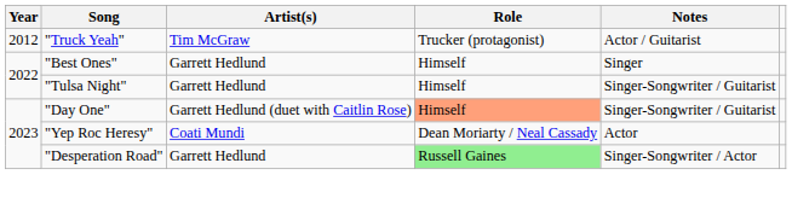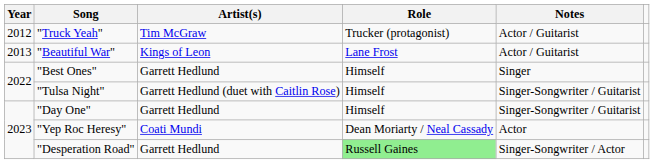 <table class="wikitable">
 <tr>
 <th>Year</th>
 <th>Song</th>
 <th>Artist(s)</th>
 <th>Role</th>
 <th>Notes</th>
 <td></td>
 </tr>
 <tr>
 <td>2012</td>
 <td>"<a href='#'>Truck Yeah</a>"</td>
 <td><a href='#'>Tim McGraw</a></td>
 <td>Trucker (protagonist)</td>
 <td>Actor / Guitarist</td>
 <td></td>
 </tr>
 <tr>
+<td>2013</td>
+<td>"<a href='#'>Beautiful War</a>"</td>
+<td><a href='#'>Kings of Leon</a></td>
+<td><a href='#'>Lane Frost</a></td>
+<td>Actor / Guitarist</td>
+<td></td>
+</tr>
+<tr>
 <td rowspan="2">2022</td>
 <td>"Best Ones"</td>
 <td>Garrett Hedlund</td>
 <td>Himself</td>
 <td>Singer</td>
 <td></td>
 </tr>
 <tr>
 <td>"Tulsa Night"</td>
-<td>Garrett Hedlund</td>
+<td>Garrett Hedlund (duet with <a href='#'>Caitlin Rose</a>)</td>
 <td>Himself</td>
 <td>Singer-Songwriter / Guitarist</td>
 <td></td>
 </tr>
 <tr>
 <td rowspan="3">2023</td>
 <td>"Day One"</td>
-<td>Garrett Hedlund (duet with <a href='#'>Caitlin Rose</a>)</td>
-<td style="background: lightsalmon;">Himself</td>
+<td>Garrett Hedlund</td>
+<td>Himself</td>
 <td>Singer-Songwriter / Guitarist</td>
 <td></td>
 </tr>
 <tr>
 <td>"Yep Roc Heresy"</td>
 <td><a href='#'>Coati Mundi</a></td>
 <td>Dean Moriarty / <a href='#'>Neal Cassady</a></td>
 <td>Actor</td>
 <td></td>
 </tr>
 <tr>
 <td>"Desperation Road"</td>
 <td>Garrett Hedlund</td>
 <td style="background: lightgreen;">Russell Gaines</td>
 <td>Singer-Songwriter / Actor</td>
 <td></td>
 </tr>
 </table>
